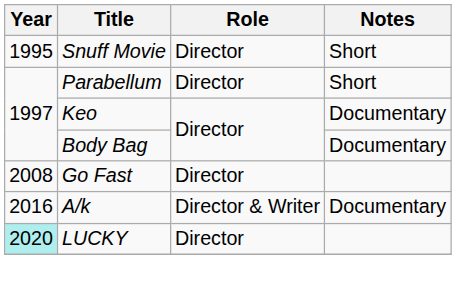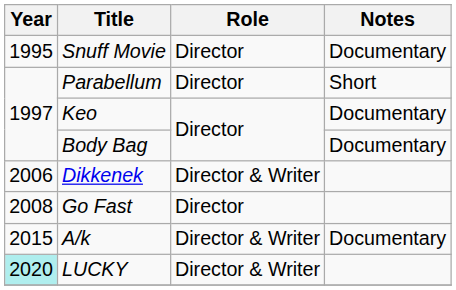 <table class="wikitable sortable">
 <tr>
 <th>Year</th>
 <th>Title</th>
 <th>Role</th>
 <th class="unsortable">Notes</th>
 </tr>
 <tr>
 <td rowspan=1>1995</td>
 <td><em>Snuff Movie</em></td>
 <td>Director</td>
-<td>Short</td>
+<td>Documentary</td>
 </tr>
 <tr>
 <td rowspan=3>1997</td>
 <td><em>Parabellum</em></td>
 <td>Director</td>
 <td>Short</td>
 </tr>
 <tr>
 <td><em>Keo</em></td>
 <td rowspan=2>Director</td>
 <td>Documentary</td>
 </tr>
 <tr>
 <td><em>Body Bag</em></td>
 <td>Documentary</td>
 </tr>
 <tr>
+<td rowspan=1>2006</td>
+<td><em><a href='#'>Dikkenek</a></em></td>
+<td>Director & Writer</td>
+<td></td>
+</tr>
+<tr>
 <td rowspan=1>2008</td>
 <td><em>Go Fast</em></td>
 <td>Director</td>
 <td></td>
 </tr>
 <tr>
-<td rowspan=1>2016</td>
+<td rowspan=1>2015</td>
 <td><em>A/k</em></td>
 <td>Director & Writer</td>
 <td>Documentary</td>
 </tr>
 <tr>
 <td rowspan=1 style="background: paleturquoise;">2020</td>
 <td><em>LUCKY</em></td>
-<td>Director</td>
+<td>Director & Writer</td>
 <td></td>
 </tr>
 <tr>
 </tr>
 </table>
